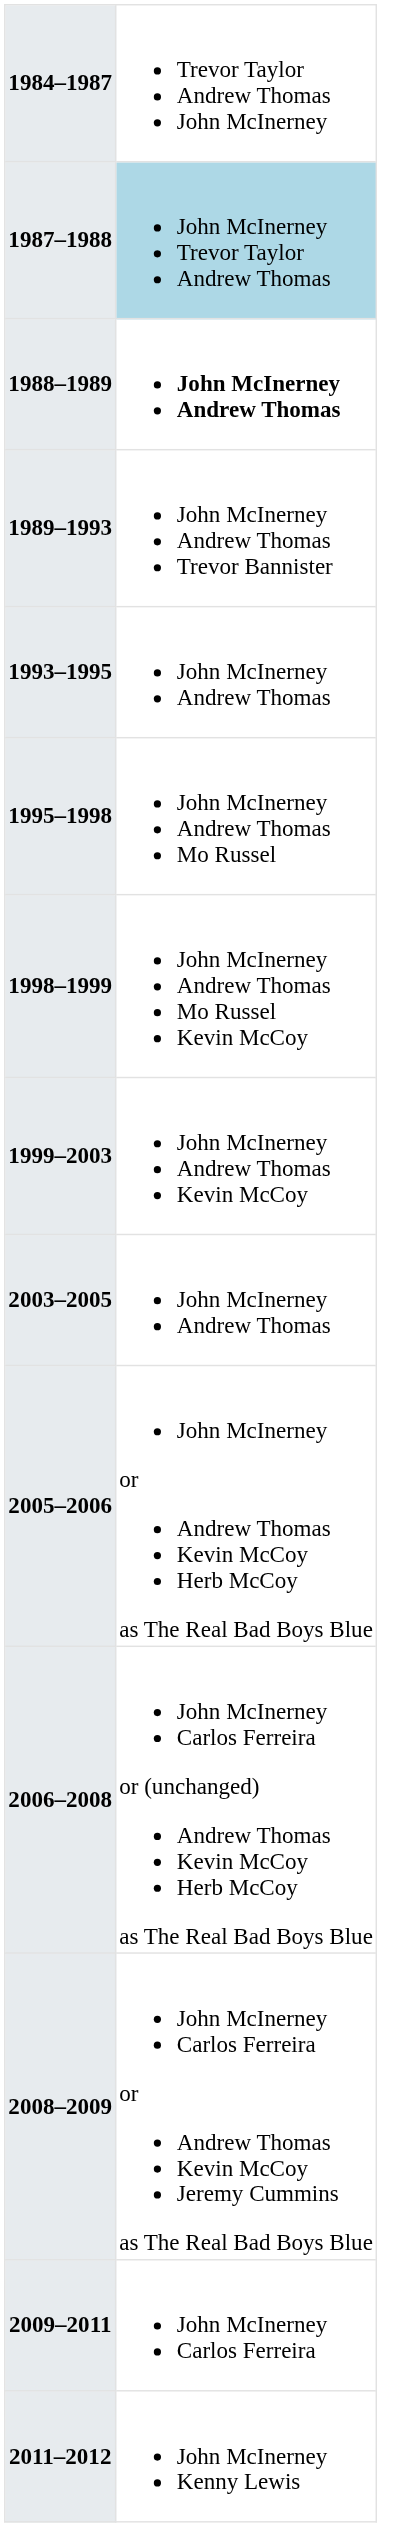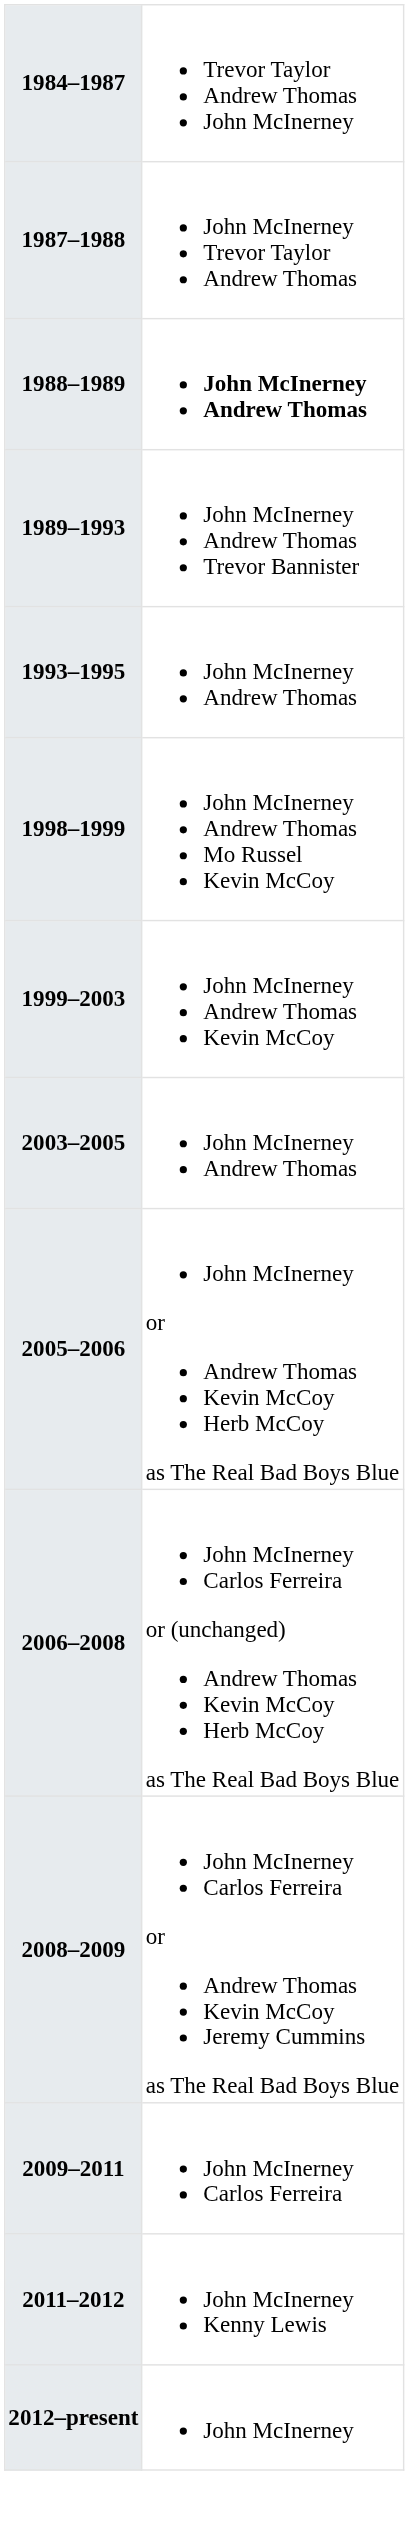 <table class="toccolours" border=1 cellpadding=2 cellspacing=0 style="float: width: 375px; margin: 0 0 1em 1em; border-collapse: collapse; border: 1px solid #E2E2E2;">
 <tr>
 <th bgcolor="#E7EBEE">1984–1987</th>
 <td><br><ul><li>Trevor Taylor</li><li>Andrew Thomas</li><li>John McInerney</li></ul></td>
 </tr>
 <tr>
 <th bgcolor="#E7EBEE">1987–1988</th>
-<td style="background: lightblue;"><br><ul><li>John McInerney</li><li>Trevor Taylor</li><li>Andrew Thomas</li></ul></td>
+<td><br><ul><li>John McInerney</li><li>Trevor Taylor</li><li>Andrew Thomas</li></ul></td>
 </tr>
 <tr>
 <th bgcolor="#E7EBEE">1988–1989</th>
 <td><strong><br><ul><li>John McInerney</li><li>Andrew Thomas</li></ul></strong></td>
 </tr>
 <tr>
 <th bgcolor="#E7EBEE">1989–1993</th>
 <td><br><ul><li>John McInerney</li><li>Andrew Thomas</li><li>Trevor Bannister</li></ul></td>
 </tr>
 <tr>
 <th bgcolor="#E7EBEE">1993–1995</th>
 <td><br><ul><li>John McInerney</li><li>Andrew Thomas</li></ul></td>
-</tr>
-<tr>
-<th bgcolor="#E7EBEE">1995–1998</th>
-<td><br><ul><li>John McInerney</li><li>Andrew Thomas</li><li>Mo Russel</li></ul></td>
 </tr>
 <tr>
 <th bgcolor="#E7EBEE">1998–1999</th>
 <td><br><ul><li>John McInerney</li><li>Andrew Thomas</li><li>Mo Russel</li><li>Kevin McCoy</li></ul></td>
 </tr>
 <tr>
 <th bgcolor="#E7EBEE">1999–2003</th>
 <td><br><ul><li>John McInerney</li><li>Andrew Thomas</li><li>Kevin McCoy</li></ul></td>
 </tr>
 <tr>
 <th bgcolor="#E7EBEE">2003–2005</th>
 <td><br><ul><li>John McInerney</li><li>Andrew Thomas</li></ul></td>
 </tr>
 <tr>
 <th bgcolor="#E7EBEE">2005–2006<br></th>
 <td><br><ul><li>John McInerney</li></ul>or<ul><li>Andrew Thomas</li><li>Kevin McCoy</li><li>Herb McCoy</li></ul>as The Real Bad Boys Blue</td>
 </tr>
 <tr>
 <th bgcolor="#E7EBEE">2006–2008<br></th>
 <td><br><ul><li>John McInerney</li><li>Carlos Ferreira</li></ul>or (unchanged)<ul><li>Andrew Thomas</li><li>Kevin McCoy</li><li>Herb McCoy</li></ul>as The Real Bad Boys Blue</td>
 </tr>
 <tr>
 <th bgcolor="#E7EBEE">2008–2009<br></th>
 <td><br><ul><li>John McInerney</li><li>Carlos Ferreira</li></ul>or<ul><li>Andrew Thomas</li><li>Kevin McCoy</li><li>Jeremy Cummins</li></ul>as The Real Bad Boys Blue</td>
 </tr>
 <tr>
 <th bgcolor="#E7EBEE">2009–2011<br></th>
 <td><br><ul><li>John McInerney</li><li>Carlos Ferreira</li></ul></td>
 </tr>
 <tr>
 <th bgcolor="#E7EBEE">2011–2012<br></th>
 <td><br><ul><li>John McInerney</li><li>Kenny Lewis</li></ul></td>
 </tr>
+<tr>
+<th bgcolor="#E7EBEE">2012–present<br></th>
+<td><br><ul><li>John McInerney</li></ul></td>
+</tr>
 </table>
